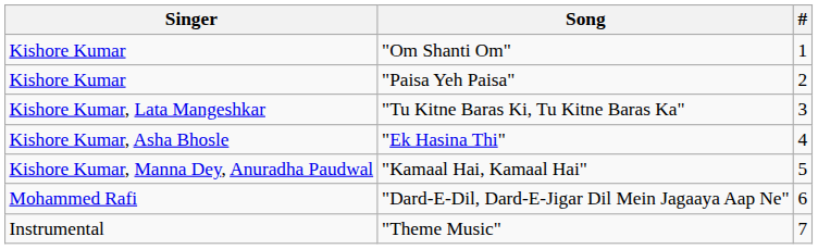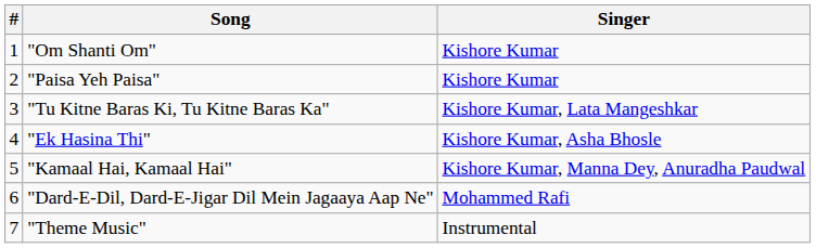 <table class="wikitable">
 <tr>
+<th>#</th>
+<th>Song</th>
 <th>Singer</th>
-<th>Song</th>
-<th>#</th>
 </tr>
 <tr>
+<td>1</td>
+<td>"Om Shanti Om"</td>
 <td><a href='#'>Kishore Kumar</a></td>
-<td>"Om Shanti Om"</td>
-<td>1</td>
 </tr>
 <tr>
+<td>2</td>
+<td>"Paisa Yeh Paisa"</td>
 <td><a href='#'>Kishore Kumar</a></td>
-<td>"Paisa Yeh Paisa"</td>
-<td>2</td>
 </tr>
 <tr>
+<td>3</td>
+<td>"Tu Kitne Baras Ki, Tu Kitne Baras Ka"</td>
 <td><a href='#'>Kishore Kumar</a>, <a href='#'>Lata Mangeshkar</a></td>
-<td>"Tu Kitne Baras Ki, Tu Kitne Baras Ka"</td>
-<td>3</td>
 </tr>
 <tr>
+<td>4</td>
+<td>"<a href='#'>Ek Hasina Thi</a>"</td>
 <td><a href='#'>Kishore Kumar</a>, <a href='#'>Asha Bhosle</a></td>
-<td>"<a href='#'>Ek Hasina Thi</a>"</td>
-<td>4</td>
 </tr>
 <tr>
+<td>5</td>
+<td>"Kamaal Hai, Kamaal Hai"</td>
 <td><a href='#'>Kishore Kumar</a>, <a href='#'>Manna Dey</a>, <a href='#'>Anuradha Paudwal</a></td>
-<td>"Kamaal Hai, Kamaal Hai"</td>
-<td>5</td>
 </tr>
 <tr>
+<td>6</td>
+<td>"Dard-E-Dil, Dard-E-Jigar Dil Mein Jagaaya Aap Ne"</td>
 <td><a href='#'>Mohammed Rafi</a></td>
-<td>"Dard-E-Dil, Dard-E-Jigar Dil Mein Jagaaya Aap Ne"</td>
-<td>6</td>
 </tr>
 <tr>
+<td>7</td>
+<td>"Theme Music"</td>
 <td>Instrumental</td>
-<td>"Theme Music"</td>
-<td>7</td>
 </tr>
 </table>
